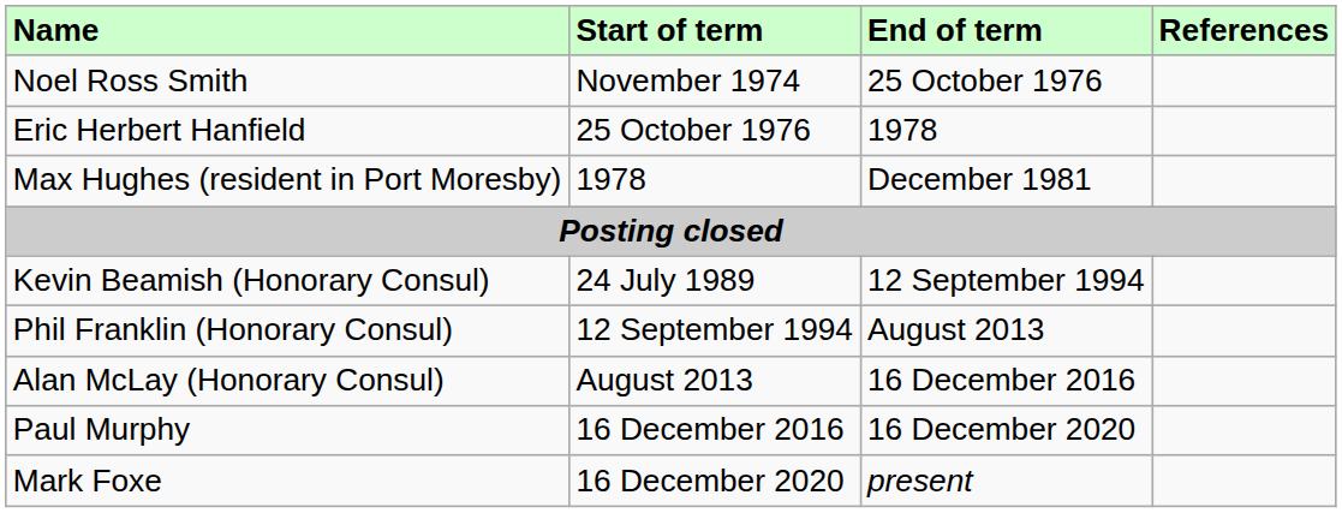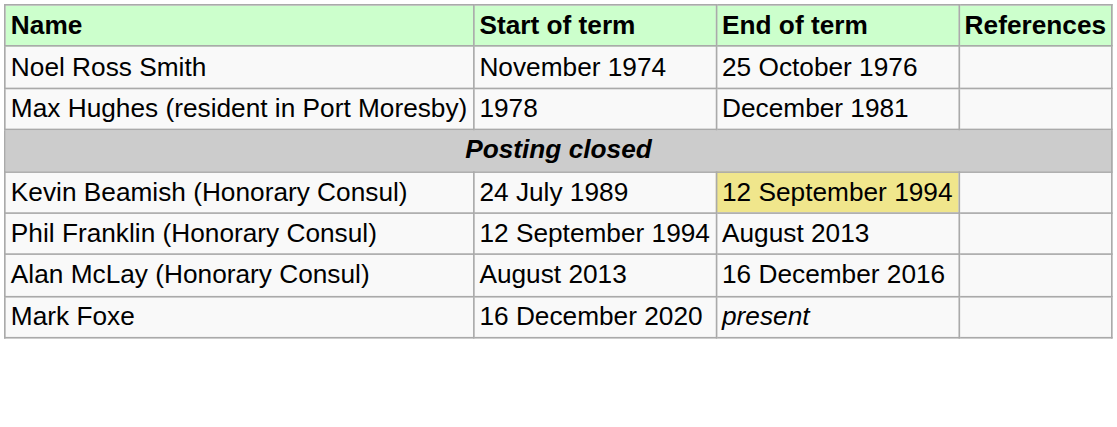 <table border="1" class="wikitable">
 <tr style="background-color:#cfc;">
 <td><strong>Name</strong></td>
 <td><strong>Start of term</strong></td>
 <td><strong>End of term</strong></td>
 <td><strong>References</strong></td>
 </tr>
 <tr>
 <td>Noel Ross Smith</td>
 <td>November 1974</td>
 <td>25 October 1976</td>
 <td></td>
 </tr>
 <tr>
-<td>Eric Herbert Hanfield</td>
-<td>25 October 1976</td>
-<td>1978</td>
-<td></td>
-</tr>
-<tr>
 <td>Max Hughes (resident in Port Moresby)</td>
 <td>1978</td>
 <td>December 1981</td>
 <td></td>
 </tr>
 <tr>
 <th colspan=4 style="background: #cccccc;"><em>Posting closed</em></th>
 </tr>
 <tr>
 <td>Kevin Beamish (Honorary Consul)</td>
 <td>24 July 1989</td>
-<td>12 September 1994</td>
+<td style="background: khaki;">12 September 1994</td>
 <td></td>
 </tr>
 <tr>
 <td>Phil Franklin (Honorary Consul)</td>
 <td>12 September 1994</td>
 <td>August 2013</td>
 <td></td>
 </tr>
 <tr>
 <td>Alan McLay (Honorary Consul)</td>
 <td>August 2013</td>
 <td>16 December 2016</td>
 <td></td>
 </tr>
 <tr>
-<td>Paul Murphy</td>
-<td>16 December 2016</td>
-<td>16 December 2020</td>
-<td></td>
-</tr>
-<tr>
 <td>Mark Foxe</td>
 <td>16 December 2020</td>
 <td><em>present</em></td>
 <td></td>
 </tr>
 </table>
